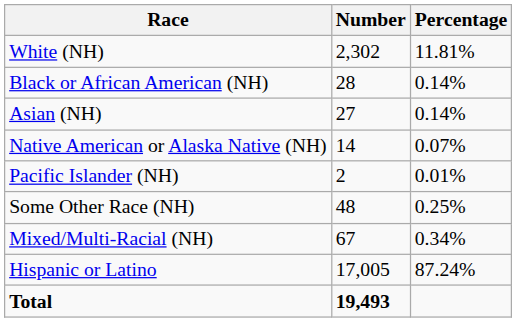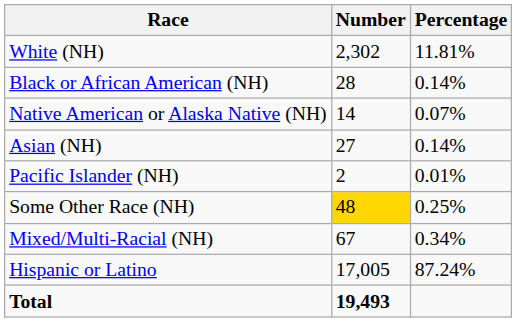 <table class="wikitable">
 <tr>
 <th>Race</th>
 <th>Number</th>
 <th>Percentage</th>
 </tr>
 <tr>
 <td><a href='#'>White</a> (NH)</td>
 <td>2,302</td>
 <td>11.81%</td>
 </tr>
 <tr>
 <td><a href='#'>Black or African American</a> (NH)</td>
 <td>28</td>
 <td>0.14%</td>
 </tr>
 <tr>
+<td><a href='#'>Native American</a> or <a href='#'>Alaska Native</a> (NH)</td>
+<td>14</td>
+<td>0.07%</td>
+</tr>
+<tr>
 <td><a href='#'>Asian</a> (NH)</td>
 <td>27</td>
 <td>0.14%</td>
-</tr>
-<tr>
-<td><a href='#'>Native American</a> or <a href='#'>Alaska Native</a> (NH)</td>
-<td>14</td>
-<td>0.07%</td>
 </tr>
 <tr>
 <td><a href='#'>Pacific Islander</a> (NH)</td>
 <td>2</td>
 <td>0.01%</td>
 </tr>
 <tr>
 <td>Some Other Race (NH)</td>
-<td>48</td>
+<td style="background: gold;">48</td>
 <td>0.25%</td>
 </tr>
 <tr>
 <td><a href='#'>Mixed/Multi-Racial</a> (NH)</td>
 <td>67</td>
 <td>0.34%</td>
 </tr>
 <tr>
 <td><a href='#'>Hispanic or Latino</a></td>
 <td>17,005</td>
 <td>87.24%</td>
 </tr>
 <tr>
 <td><strong>Total</strong></td>
 <td><strong>19,493</strong></td>
 <td></td>
 </tr>
 </table>
